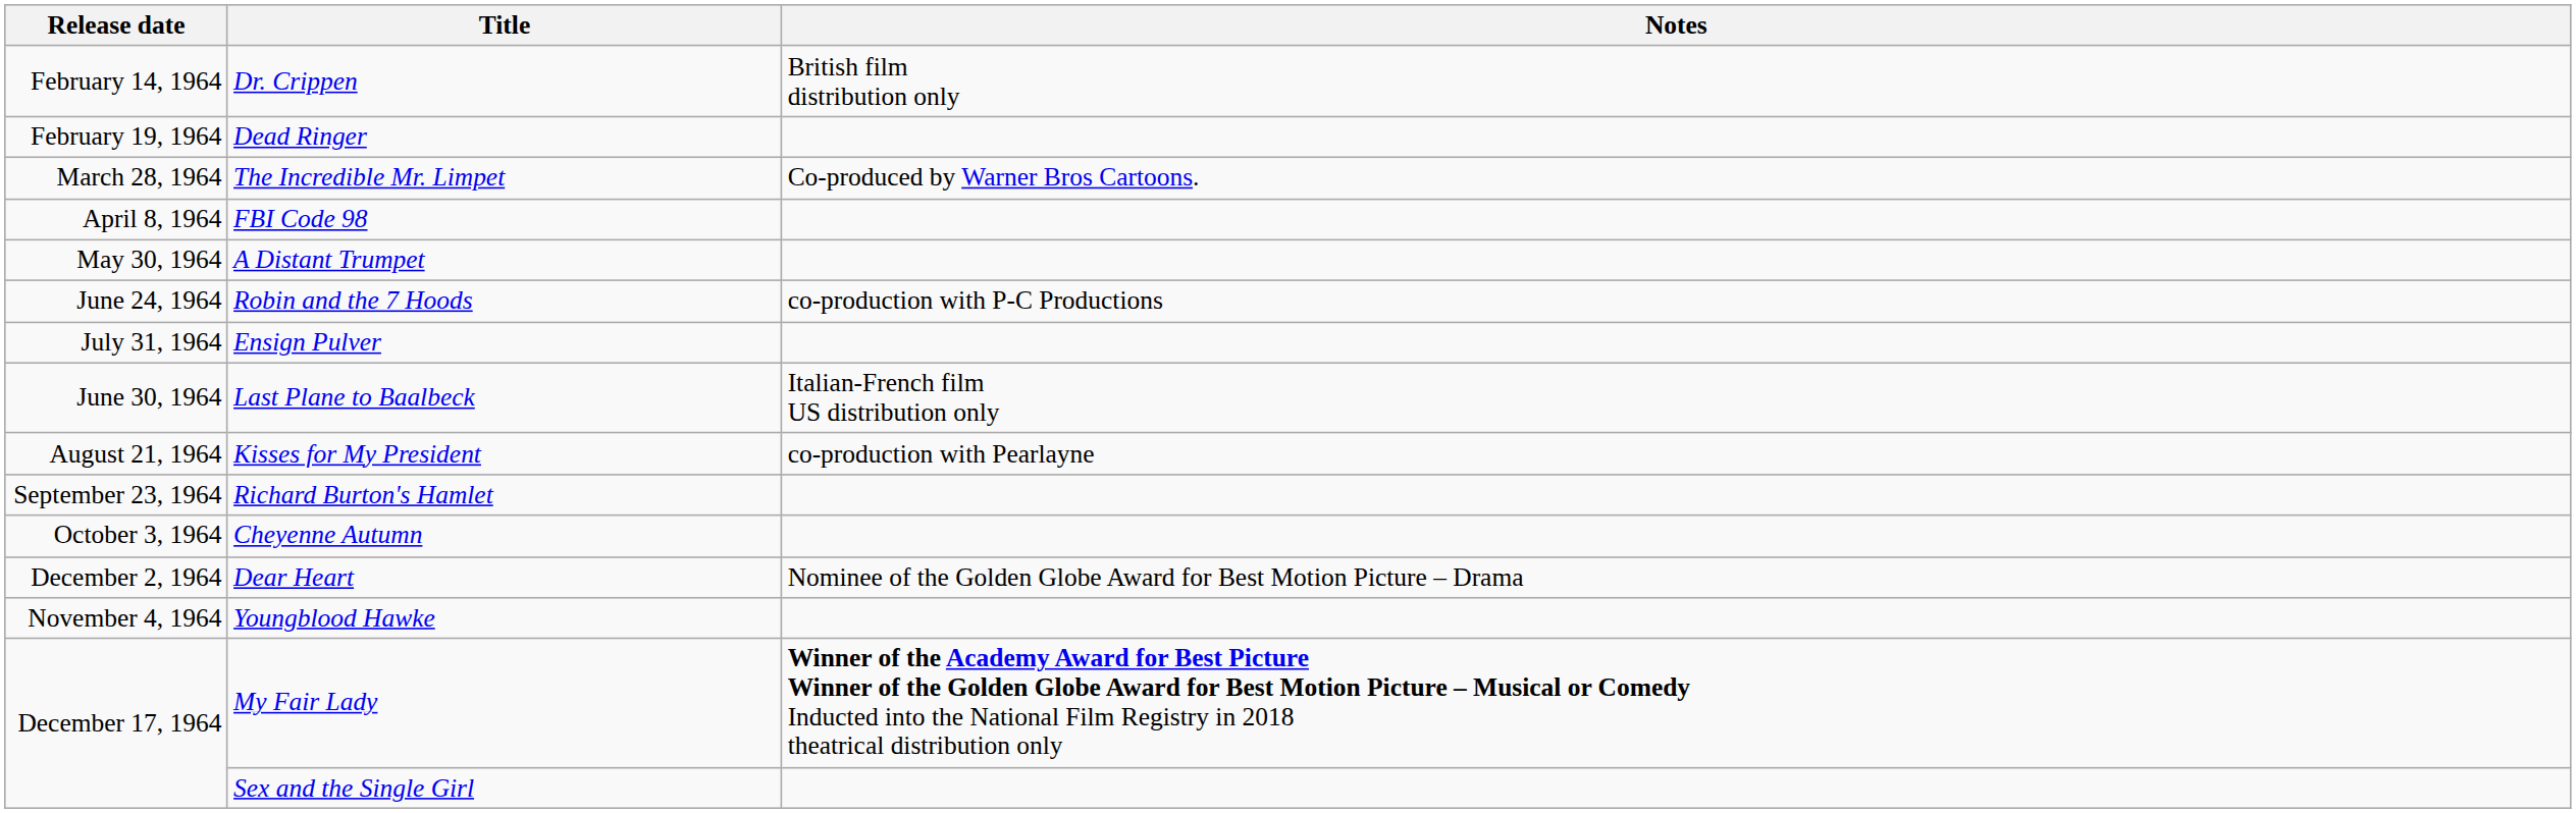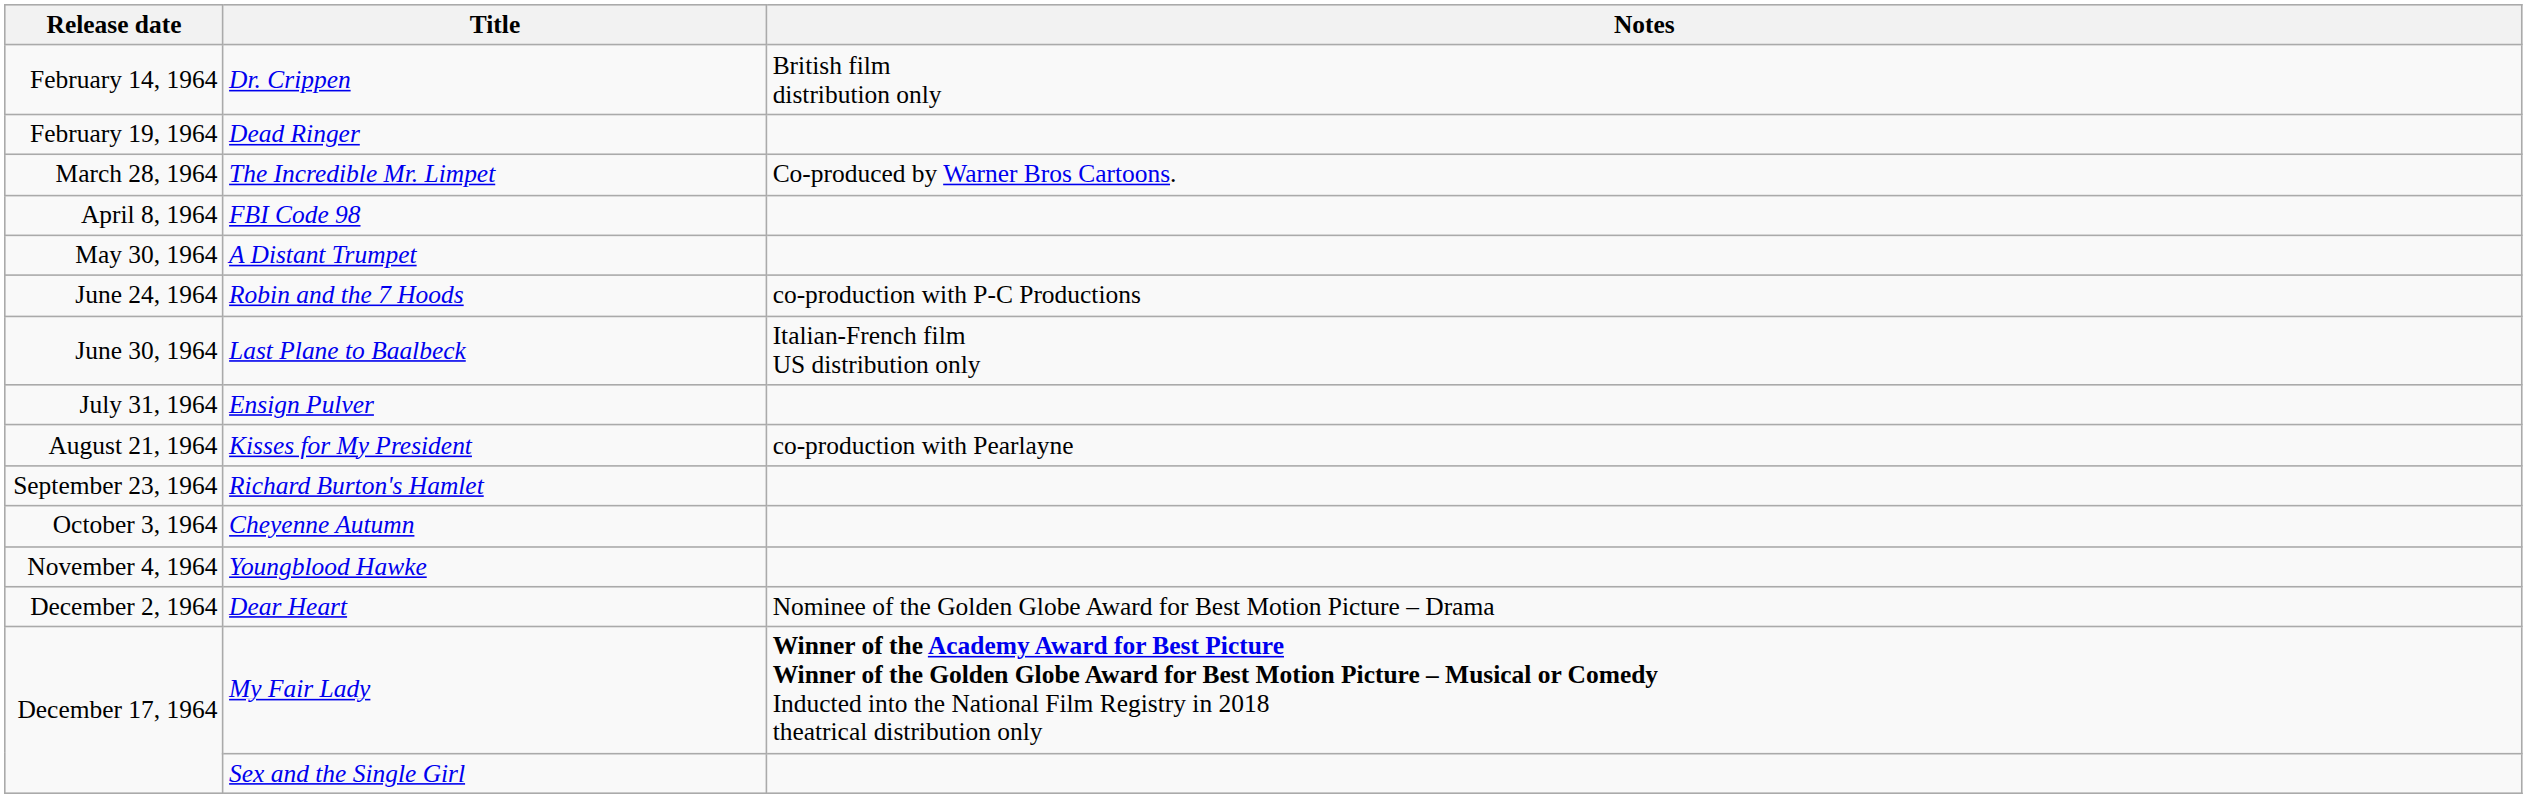 <table class="wikitable sortable" style="width:100%;">
 <tr>
 <th scope="col" style="width:130px;">Release date</th>
 <th>Title</th>
 <th>Notes</th>
 </tr>
 <tr>
 <td style="text-align:right;">February 14, 1964</td>
 <td><em><a href='#'>Dr. Crippen</a></em></td>
 <td>British film<br>distribution only</td>
 </tr>
 <tr>
 <td style="text-align:right;">February 19, 1964</td>
 <td><em><a href='#'>Dead Ringer</a></em></td>
 <td></td>
 </tr>
 <tr>
 <td style="text-align:right;">March 28, 1964</td>
 <td><em><a href='#'>The Incredible Mr. Limpet</a></em></td>
 <td>Co-produced by <a href='#'>Warner Bros Cartoons</a>.</td>
 </tr>
 <tr>
 <td style="text-align:right;">April 8, 1964</td>
 <td><em><a href='#'>FBI Code 98</a></em></td>
 <td></td>
 </tr>
 <tr>
 <td style="text-align:right;">May 30, 1964</td>
 <td><em><a href='#'>A Distant Trumpet</a></em></td>
 <td></td>
 </tr>
 <tr>
 <td style="text-align:right;">June 24, 1964</td>
 <td><em><a href='#'>Robin and the 7 Hoods</a></em></td>
 <td>co-production with P-C Productions</td>
 </tr>
 <tr>
+<td style="text-align:right;">June 30, 1964</td>
+<td><em><a href='#'>Last Plane to Baalbeck</a></em></td>
+<td>Italian-French film<br>US distribution only</td>
+</tr>
+<tr>
 <td style="text-align:right;">July 31, 1964</td>
 <td><em><a href='#'>Ensign Pulver</a></em></td>
 <td></td>
-</tr>
-<tr>
-<td style="text-align:right;">June 30, 1964</td>
-<td><em><a href='#'>Last Plane to Baalbeck</a></em></td>
-<td>Italian-French film<br>US distribution only</td>
 </tr>
 <tr>
 <td style="text-align:right;">August 21, 1964</td>
 <td><em><a href='#'>Kisses for My President</a></em></td>
 <td>co-production with Pearlayne</td>
 </tr>
 <tr>
 <td style="text-align:right;">September 23, 1964</td>
 <td><em><a href='#'>Richard Burton's Hamlet</a></em></td>
 <td></td>
 </tr>
 <tr>
 <td style="text-align:right;">October 3, 1964</td>
 <td><em><a href='#'>Cheyenne Autumn</a></em></td>
 <td></td>
 </tr>
 <tr>
+<td style="text-align:right;">November 4, 1964</td>
+<td><em><a href='#'>Youngblood Hawke</a></em></td>
+<td></td>
+</tr>
+<tr>
 <td style="text-align:right;">December 2, 1964</td>
 <td><em><a href='#'>Dear Heart</a></em></td>
 <td>Nominee of the Golden Globe Award for Best Motion Picture – Drama</td>
-</tr>
-<tr>
-<td style="text-align:right;">November 4, 1964</td>
-<td><em><a href='#'>Youngblood Hawke</a></em></td>
-<td></td>
 </tr>
 <tr>
 <td style="text-align:right;" rowspan="2">December 17, 1964</td>
 <td><em><a href='#'>My Fair Lady</a></em></td>
 <td><strong>Winner of the <a href='#'>Academy Award for Best Picture</a></strong><br><strong>Winner of the Golden Globe Award for Best Motion Picture – Musical or Comedy</strong><br>Inducted into the National Film Registry in 2018<br>theatrical distribution only</td>
 </tr>
 <tr>
 <td><em><a href='#'>Sex and the Single Girl</a></em></td>
 <td></td>
 </tr>
 <tr>
 </tr>
 </table>
